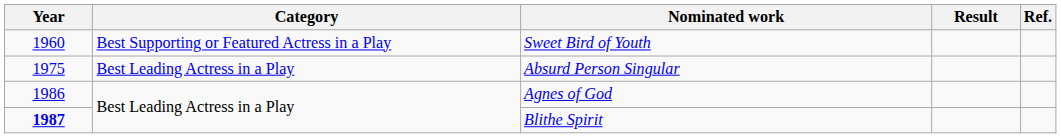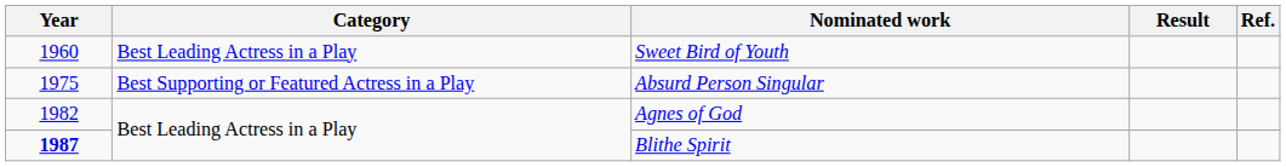 <table class=wikitable>
 <tr>
 <th scope="col" style="width:5em;">Year</th>
 <th scope="col" style="width:26em;">Category</th>
 <th scope="col" style="width:25em;">Nominated work</th>
 <th scope="col" style="width:5em;">Result</th>
 <th>Ref.</th>
 </tr>
 <tr>
 <td style="text-align:center;"><a href='#'>1960</a></td>
-<td><a href='#'>Best Supporting or Featured Actress in a Play</a></td>
+<td><a href='#'>Best Leading Actress in a Play</a></td>
 <td><em><a href='#'>Sweet Bird of Youth</a></em></td>
 <td></td>
 <td align=center></td>
 </tr>
 <tr>
 <td style="text-align:center;"><a href='#'>1975</a></td>
-<td><a href='#'>Best Leading Actress in a Play</a></td>
+<td><a href='#'>Best Supporting or Featured Actress in a Play</a></td>
 <td><em><a href='#'>Absurd Person Singular</a></em></td>
 <td></td>
 <td align=center></td>
 </tr>
 <tr>
-<td style="text-align:center;"><a href='#'>1986</a></td>
+<td style="text-align:center;"><a href='#'>1982</a></td>
 <td rowspan="2">Best Leading Actress in a Play</td>
 <td><em><a href='#'>Agnes of God</a></em></td>
 <td></td>
 <td align=center></td>
 </tr>
 <tr>
 <td style="text-align:center;"><strong><a href='#'>1987</a></strong></td>
 <td><em><a href='#'>Blithe Spirit</a></em></td>
 <td></td>
 <td align=center></td>
 </tr>
 </table>
